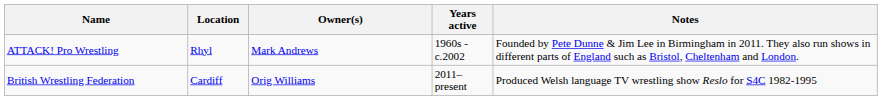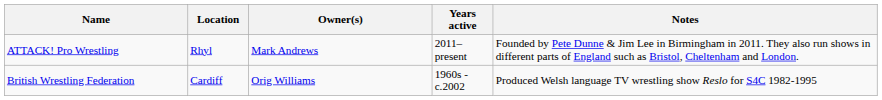 <table class="wikitable sortable" style="text-align: left;">
 <tr>
 <th width="21%">Name</th>
 <th width="7%">Location</th>
 <th width="21%">Owner(s)</th>
 <th width="7%">Years active</th>
 <th width="55%">Notes</th>
 </tr>
 <tr>
 <td><a href='#'>ATTACK! Pro Wrestling</a></td>
 <td><a href='#'>Rhyl</a></td>
 <td><a href='#'>Mark Andrews</a></td>
-<td>1960s - c.2002</td>
+<td>2011–present</td>
 <td>Founded by <a href='#'>Pete Dunne</a> & Jim Lee in Birmingham in 2011. They also run shows in different parts of <a href='#'>England</a> such as <a href='#'>Bristol</a>, <a href='#'>Cheltenham</a> and <a href='#'>London</a>.</td>
 </tr>
 <tr>
 <td><a href='#'>British Wrestling Federation</a></td>
 <td><a href='#'>Cardiff</a></td>
 <td><a href='#'>Orig Williams</a></td>
-<td>2011–present</td>
+<td>1960s - c.2002</td>
 <td>Produced Welsh language TV wrestling show <em>Reslo</em> for <a href='#'>S4C</a> 1982-1995</td>
 </tr>
 </table>
